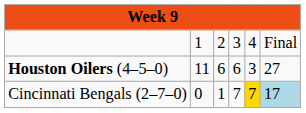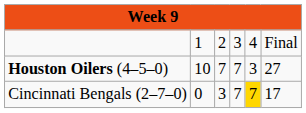 <table class="wikitable">
 <tr>
 <th colspan="60" style="background:#ed4e16;">Week 9</th>
 </tr>
 <tr>
 <td></td>
 <td>1</td>
 <td>2</td>
 <td>3</td>
 <td>4</td>
 <td>Final</td>
 </tr>
 <tr>
 <td><strong>Houston Oilers</strong> (4–5–0)</td>
-<td>11</td>
-<td>6</td>
-<td>6</td>
+<td>10</td>
+<td>7</td>
+<td>7</td>
 <td>3</td>
 <td>27</td>
 </tr>
 <tr>
 <td>Cincinnati Bengals (2–7–0)</td>
 <td>0</td>
-<td>1</td>
+<td>3</td>
 <td>7</td>
 <td style="background: gold;">7</td>
-<td style="background: lightblue;">17</td>
+<td>17</td>
 </tr>
 </table>
